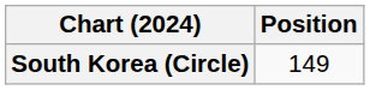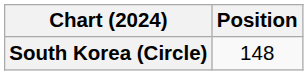 <table class="wikitable plainrowheaders" style="text-align:center">
 <tr>
 <th scope="col">Chart (2024)</th>
 <th scope="col">Position</th>
 </tr>
 <tr>
 <th scope="row">South Korea (Circle)</th>
-<td>149</td>
+<td>148</td>
 </tr>
 </table>
